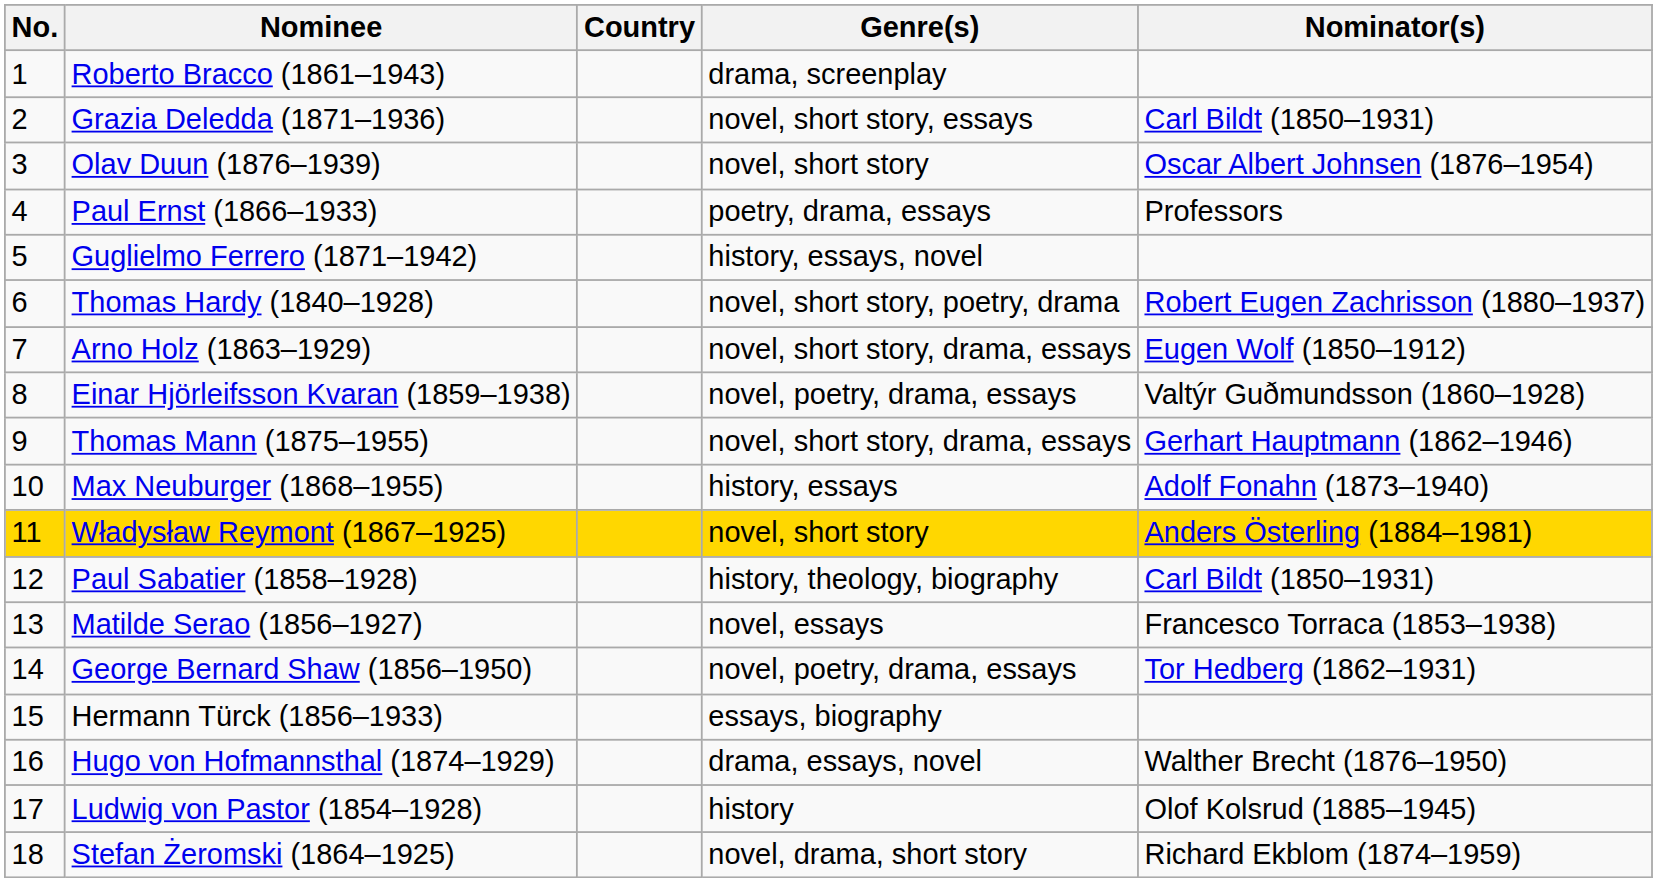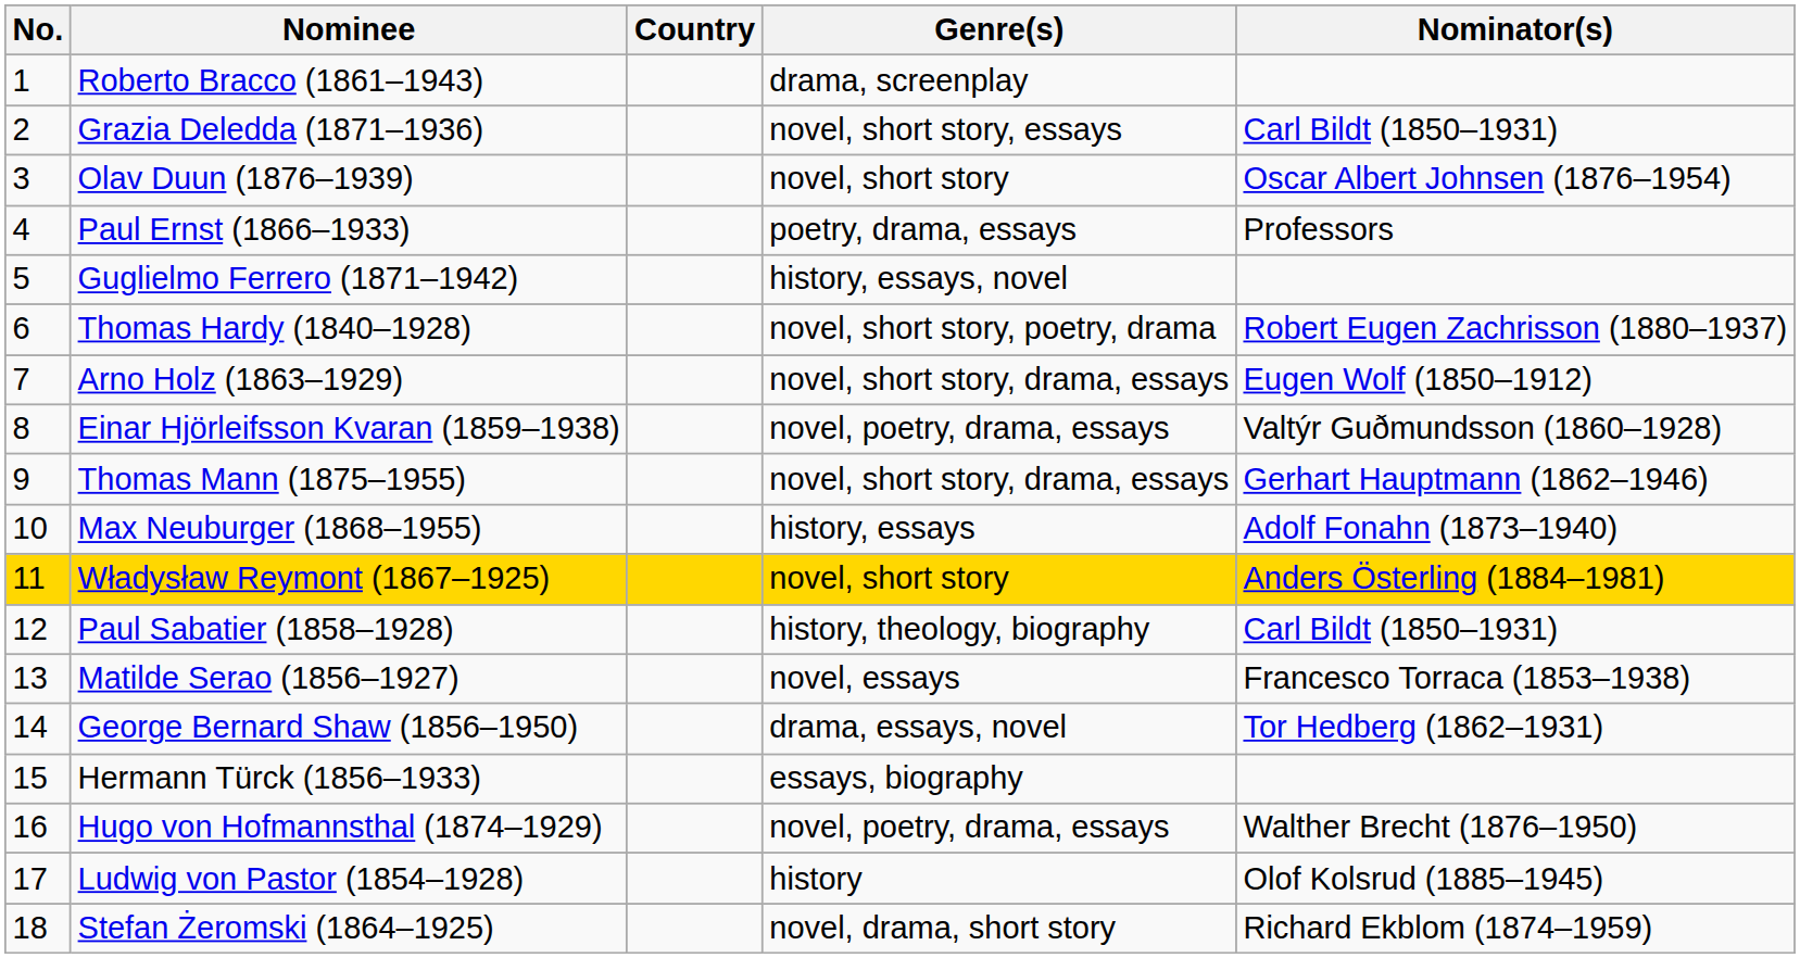 <table class="sortable wikitable mw-collapsible">
 <tr>
 <th scope=col>No.</th>
 <th scope=col>Nominee</th>
 <th scope=col>Country</th>
 <th scope=col>Genre(s)</th>
 <th scope=col>Nominator(s)</th>
 </tr>
 <tr>
 <td>1</td>
 <td><a href='#'>Roberto Bracco</a> (1861–1943)</td>
 <td></td>
 <td>drama, screenplay</td>
 <td></td>
 </tr>
 <tr>
 <td>2</td>
 <td><a href='#'>Grazia Deledda</a> (1871–1936)</td>
 <td></td>
 <td>novel, short story, essays</td>
 <td><a href='#'>Carl Bildt</a> (1850–1931)</td>
 </tr>
 <tr>
 <td>3</td>
 <td><a href='#'>Olav Duun</a> (1876–1939)</td>
 <td></td>
 <td>novel, short story</td>
 <td><a href='#'>Oscar Albert Johnsen</a> (1876–1954)</td>
 </tr>
 <tr>
 <td>4</td>
 <td><a href='#'>Paul Ernst</a> (1866–1933)</td>
 <td></td>
 <td>poetry, drama, essays</td>
 <td>Professors</td>
 </tr>
 <tr>
 <td>5</td>
 <td><a href='#'>Guglielmo Ferrero</a> (1871–1942)</td>
 <td></td>
 <td>history, essays, novel</td>
 <td></td>
 </tr>
 <tr>
 <td>6</td>
 <td><a href='#'>Thomas Hardy</a> (1840–1928)</td>
 <td></td>
 <td>novel, short story, poetry, drama</td>
 <td><a href='#'>Robert Eugen Zachrisson</a> (1880–1937)</td>
 </tr>
 <tr>
 <td>7</td>
 <td><a href='#'>Arno Holz</a> (1863–1929)</td>
 <td></td>
 <td>novel, short story, drama, essays</td>
 <td><a href='#'>Eugen Wolf</a> (1850–1912)</td>
 </tr>
 <tr>
 <td>8</td>
 <td><a href='#'>Einar Hjörleifsson Kvaran</a> (1859–1938)</td>
 <td></td>
 <td>novel, poetry, drama, essays</td>
 <td>Valtýr Guðmundsson (1860–1928)</td>
 </tr>
 <tr>
 <td>9</td>
 <td><a href='#'>Thomas Mann</a> (1875–1955)</td>
 <td></td>
 <td>novel, short story, drama, essays</td>
 <td> <a href='#'>Gerhart Hauptmann</a> (1862–1946)</td>
 </tr>
 <tr>
 <td>10</td>
 <td><a href='#'>Max Neuburger</a> (1868–1955)</td>
 <td></td>
 <td>history, essays</td>
 <td><a href='#'>Adolf Fonahn</a> (1873–1940)</td>
 </tr>
 <tr>
 <td style="background:gold;white-space:nowrap">11</td>
 <td style="background:gold;white-space:nowrap"><a href='#'>Władysław Reymont</a> (1867–1925)</td>
 <td style="background:gold;white-space:nowrap"></td>
 <td style="background:gold;white-space:nowrap">novel, short story</td>
 <td style="background:gold;white-space:nowrap"><a href='#'>Anders Österling</a> (1884–1981)</td>
 </tr>
 <tr>
 <td>12</td>
 <td><a href='#'>Paul Sabatier</a> (1858–1928)</td>
 <td></td>
 <td>history, theology, biography</td>
 <td><a href='#'>Carl Bildt</a> (1850–1931)</td>
 </tr>
 <tr>
 <td>13</td>
 <td><a href='#'>Matilde Serao</a> (1856–1927)</td>
 <td></td>
 <td>novel, essays</td>
 <td>Francesco Torraca (1853–1938)</td>
 </tr>
 <tr>
 <td>14</td>
 <td><a href='#'>George Bernard Shaw</a> (1856–1950)</td>
 <td></td>
-<td>novel, poetry, drama, essays</td>
+<td>drama, essays, novel</td>
 <td><a href='#'>Tor Hedberg</a> (1862–1931)</td>
 </tr>
 <tr>
 <td>15</td>
 <td>Hermann Türck (1856–1933)</td>
 <td></td>
 <td>essays, biography</td>
 <td></td>
 </tr>
 <tr>
 <td>16</td>
 <td><a href='#'>Hugo von Hofmannsthal</a> (1874–1929)</td>
 <td></td>
-<td>drama, essays, novel</td>
+<td>novel, poetry, drama, essays</td>
 <td>Walther Brecht (1876–1950)</td>
 </tr>
 <tr>
 <td>17</td>
 <td><a href='#'>Ludwig von Pastor</a> (1854–1928)</td>
 <td></td>
 <td>history</td>
 <td>Olof Kolsrud (1885–1945)</td>
 </tr>
 <tr>
 <td>18</td>
 <td><a href='#'>Stefan Żeromski</a> (1864–1925)</td>
 <td></td>
 <td>novel, drama, short story</td>
 <td>Richard Ekblom (1874–1959)</td>
 </tr>
 </table>
